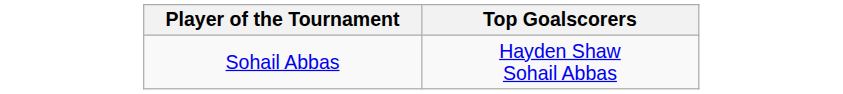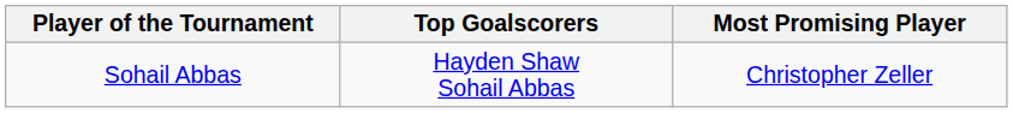 <table class=wikitable style="margin:auto; text-align:center">
 <tr>
 <th style="width: 220px;">Player of the Tournament</th>
 <th style="width: 220px;">Top Goalscorers</th>
+<th style="width: 220px;">Most Promising Player</th>
 </tr>
 <tr>
 <td> <a href='#'>Sohail Abbas</a></td>
 <td> <a href='#'>Hayden Shaw</a><br> <a href='#'>Sohail Abbas</a></td>
+<td> <a href='#'>Christopher Zeller</a></td>
 </tr>
 </table>
